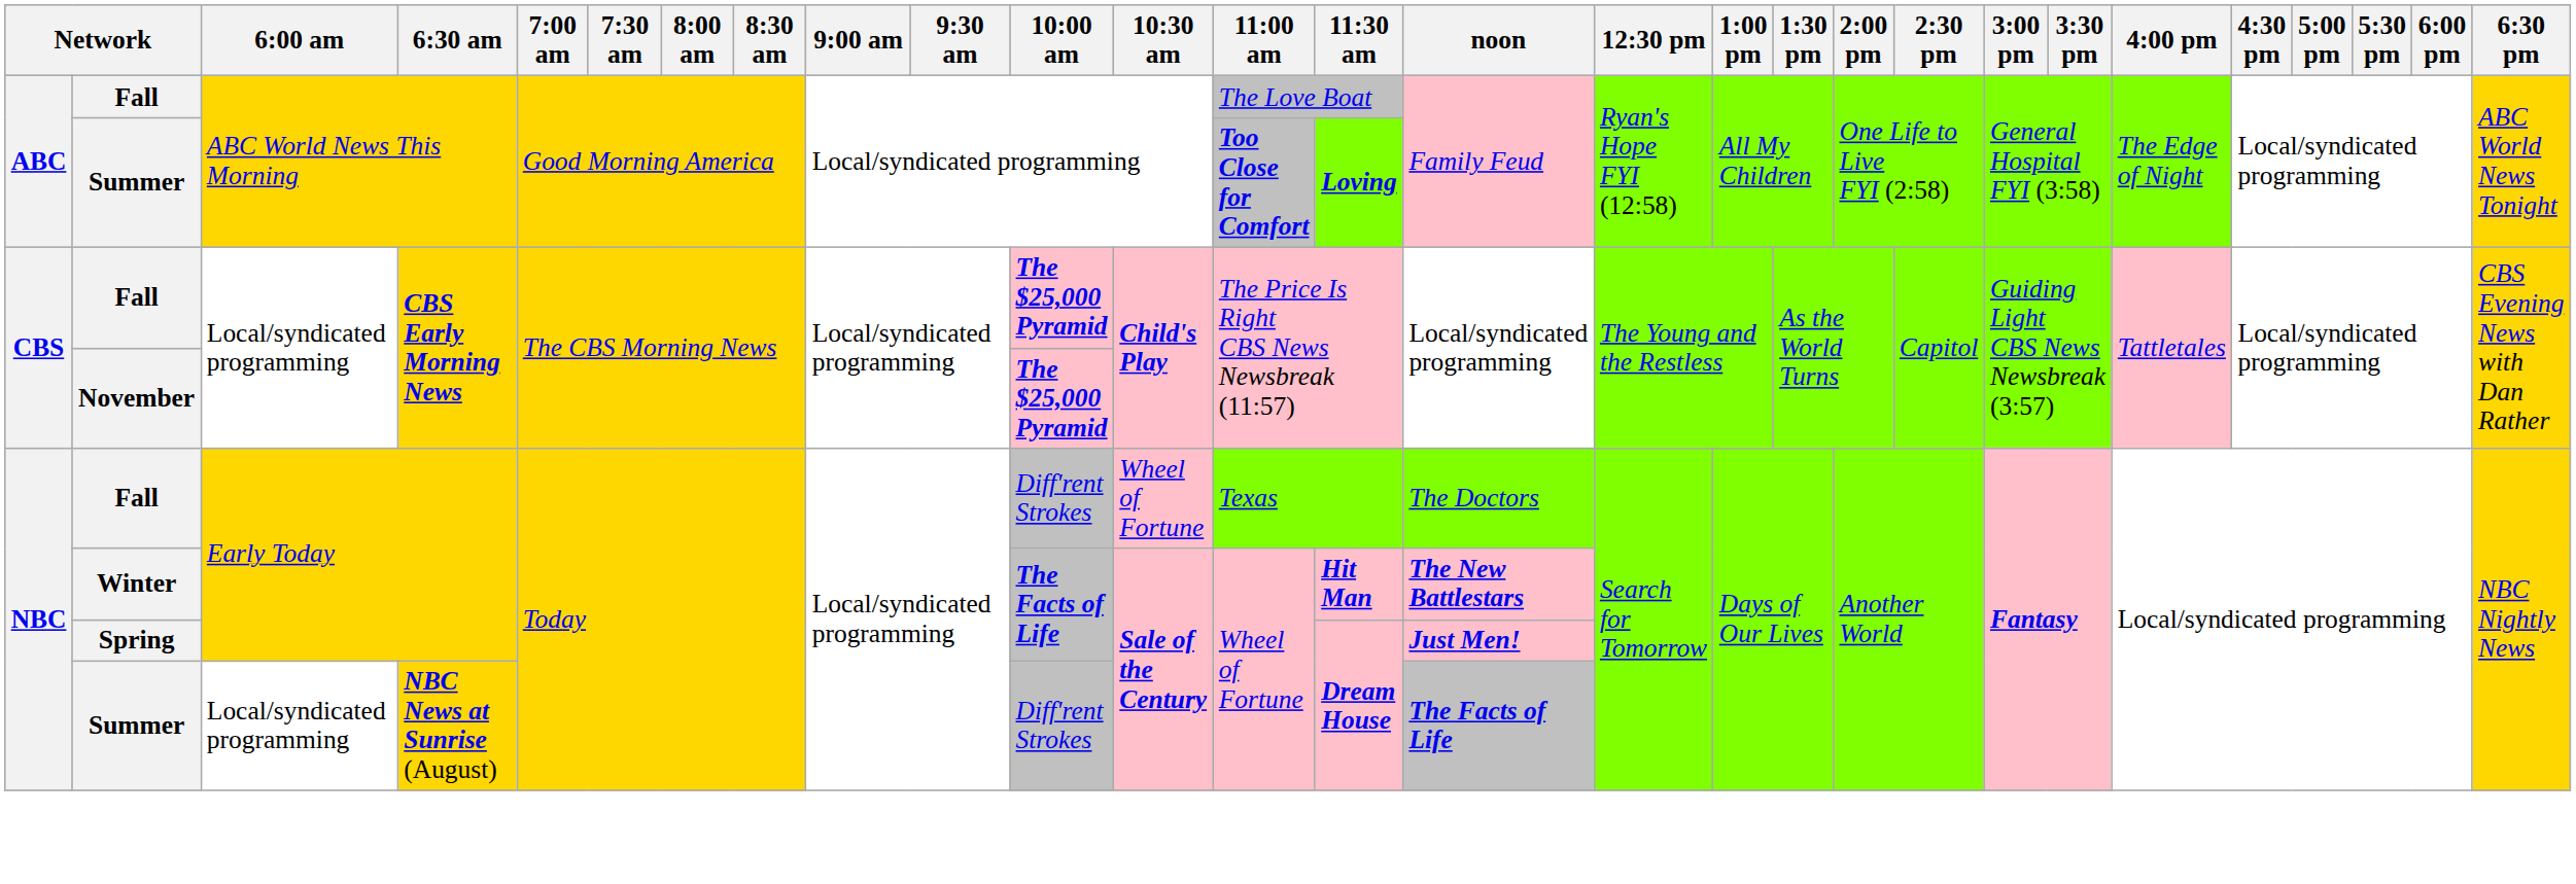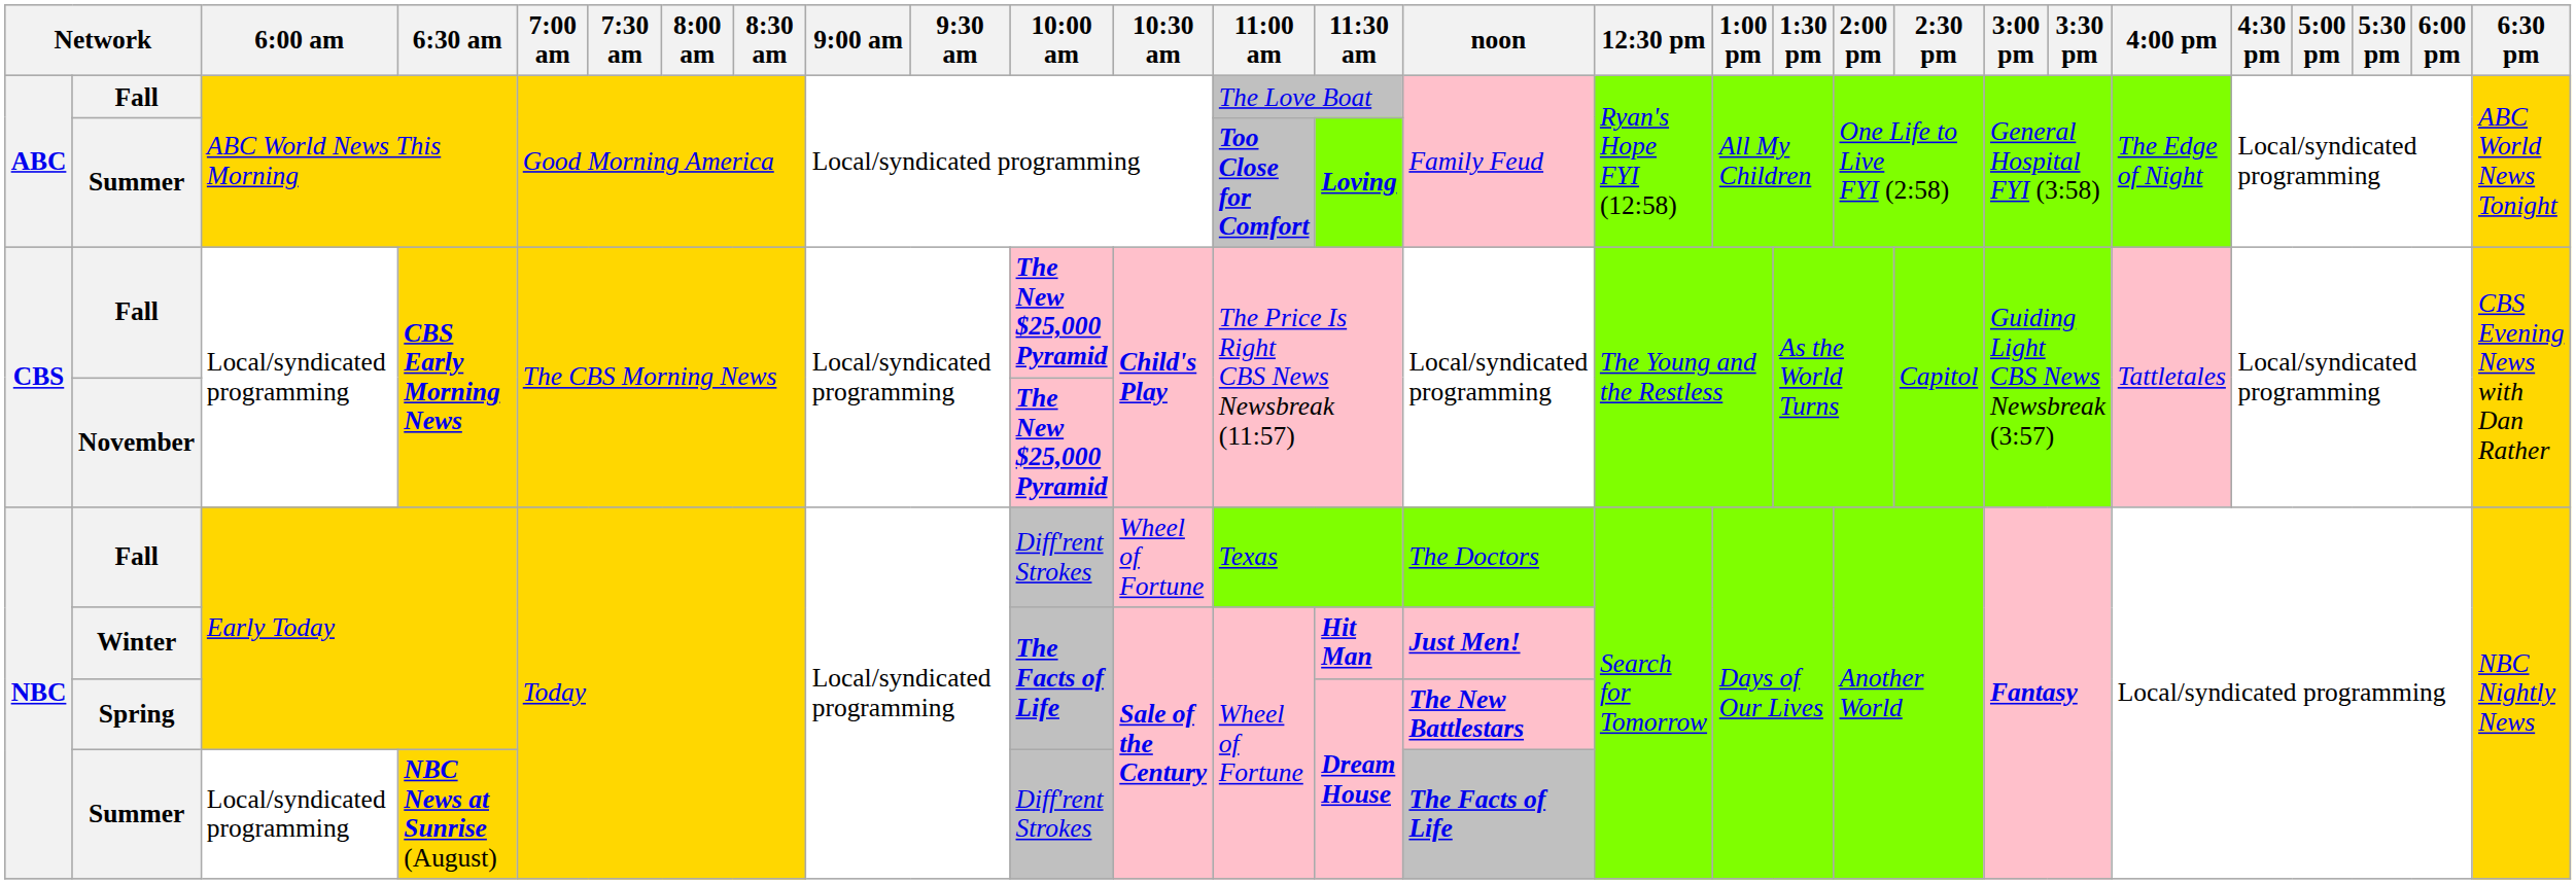 <table class=wikitable>
 <tr>
 <th bgcolor="#C0C0C0" colspan="2">Network</th>
 <th width="13%" bgcolor="#C0C0C0">6:00 am</th>
 <th width="14%" bgcolor="#C0C0C0">6:30 am</th>
 <th width="13%" bgcolor="#C0C0C0">7:00 am</th>
 <th width="14%" bgcolor="#C0C0C0">7:30 am</th>
 <th width="13%" bgcolor="#C0C0C0">8:00 am</th>
 <th width="14%" bgcolor="#C0C0C0">8:30 am</th>
 <th width="13%" bgcolor="#C0C0C0">9:00 am</th>
 <th width="14%" bgcolor="#C0C0C0">9:30 am</th>
 <th width="13%" bgcolor="#C0C0C0">10:00 am</th>
 <th width="14%" bgcolor="#C0C0C0">10:30 am</th>
 <th width="13%" bgcolor="#C0C0C0">11:00 am</th>
 <th width="14%" bgcolor="#C0C0C0">11:30 am</th>
 <th width="13%" bgcolor="#C0C0C0">noon</th>
 <th width="14%" bgcolor="#C0C0C0">12:30 pm</th>
 <th width="13%" bgcolor="#C0C0C0">1:00 pm</th>
 <th width="14%" bgcolor="#C0C0C0">1:30 pm</th>
 <th width="13%" bgcolor="#C0C0C0">2:00 pm</th>
 <th width="14%" bgcolor="#C0C0C0">2:30 pm</th>
 <th width="13%" bgcolor="#C0C0C0">3:00 pm</th>
 <th width="14%" bgcolor="#C0C0C0">3:30 pm</th>
 <th width="13%" bgcolor="#C0C0C0">4:00 pm</th>
 <th width="14%" bgcolor="#C0C0C0">4:30 pm</th>
 <th width="14%" bgcolor="#C0C0C0">5:00 pm</th>
 <th width="14%" bgcolor="#C0C0C0">5:30 pm</th>
 <th width="13%" bgcolor="#C0C0C0">6:00 pm</th>
 <th width="13%" bgcolor="#C0C0C0">6:30 pm</th>
 </tr>
 <tr>
 <th bgcolor="#C0C0C0" rowspan="2"><a href='#'>ABC</a></th>
 <th>Fall</th>
 <td bgcolor="gold" rowspan="2"colspan="2"><em><a href='#'>ABC World News This Morning</a></em></td>
 <td bgcolor="gold" rowspan="2"colspan="4"><em><a href='#'>Good Morning America</a></em></td>
 <td bgcolor="white" rowspan="2"colspan="4">Local/syndicated programming</td>
 <td bgcolor="C0C0C0" rowspan="1"colspan="2"><em><a href='#'>The Love Boat</a></em></td>
 <td bgcolor="pink" rowspan="2"><em><a href='#'>Family Feud</a></em></td>
 <td bgcolor="chartreuse" rowspan="2"><em><a href='#'>Ryan's Hope</a></em><br><em><a href='#'>FYI</a></em> (12:58)</td>
 <td bgcolor="chartreuse" rowspan="2"colspan="2"><em><a href='#'>All My Children</a></em></td>
 <td bgcolor="chartreuse" rowspan="2"colspan="2"><em><a href='#'>One Life to Live</a></em><br><em><a href='#'>FYI</a></em> (2:58)</td>
 <td bgcolor="chartreuse" rowspan="2"colspan="2"><em><a href='#'>General Hospital</a></em><br><em><a href='#'>FYI</a></em> (3:58)</td>
 <td bgcolor="chartreuse" rowspan="2"><em><a href='#'>The Edge of Night</a></em></td>
 <td bgcolor="white" rowspan="2"colspan="4">Local/syndicated programming</td>
 <td bgcolor="gold" rowspan="2"colspan="1"><em><a href='#'>ABC World News Tonight</a></em></td>
 </tr>
 <tr>
 <th>Summer</th>
 <td bgcolor="C0C0C0" rowspan="1"><strong><em><a href='#'>Too Close for Comfort</a></em></strong></td>
 <td bgcolor="chartreuse" rowspan="1"><strong><em><a href='#'>Loving</a></em></strong></td>
 </tr>
 <tr>
 <th bgcolor="#C0C0C0" rowspan="2"><a href='#'>CBS</a></th>
 <th>Fall</th>
 <td bgcolor="white"rowspan="2">Local/syndicated programming</td>
 <td bgcolor="gold"rowspan="2"colspan="1"><strong><em><a href='#'>CBS Early Morning News</a></em></strong></td>
 <td bgcolor="gold"rowspan="2"colspan="4"><em><a href='#'>The CBS Morning News</a></em></td>
 <td bgcolor="white"rowspan="2"colspan="2">Local/syndicated programming</td>
-<td bgcolor="pink"rowspan="1"><em><a href='#'><strong>The $25,000 Pyramid</strong></a></em></td>
+<td bgcolor="pink" rowspan="1"><strong><em><a href='#'>The New $25,000 Pyramid</a></em></strong></td>
 <td bgcolor="pink"rowspan="2"><strong><em><a href='#'>Child's Play</a></em></strong></td>
 <td bgcolor="pink"rowspan="2"colspan="2"><em><a href='#'>The Price Is Right</a></em><br><em><a href='#'>CBS News</a> Newsbreak</em> (11:57)</td>
 <td bgcolor="white"rowspan="2">Local/syndicated programming</td>
 <td bgcolor="chartreuse"rowspan="2"colspan="2"><em><a href='#'>The Young and the Restless</a></em></td>
 <td bgcolor="chartreuse"rowspan="2"colspan="2"><em><a href='#'>As the World Turns</a></em></td>
 <td bgcolor="chartreuse"rowspan="2"><em><a href='#'>Capitol</a></em></td>
 <td bgcolor="chartreuse"rowspan="2"colspan="2"><em><a href='#'>Guiding Light</a></em><br><em><a href='#'>CBS News</a> Newsbreak</em> (3:57)</td>
 <td bgcolor="pink"rowspan="2"><em><a href='#'>Tattletales</a></em></td>
 <td bgcolor="white"rowspan="2"colspan="4">Local/syndicated programming</td>
 <td bgcolor="gold"rowspan="2"><em><a href='#'>CBS Evening News</a> with Dan Rather</em></td>
 </tr>
 <tr>
 <th>November</th>
-<td bgcolor="pink"rowspan="1"><em><a href='#'><strong>The $25,000 Pyramid</strong></a></em></td>
+<td bgcolor="pink" rowspan="1"><strong><em><a href='#'>The New $25,000 Pyramid</a></em></strong></td>
 </tr>
 <tr>
 <th bgcolor="#C0C0C0" rowspan="4"><a href='#'>NBC</a></th>
 <th>Fall</th>
 <td bgcolor="gold"rowspan="3"colspan="2"><em><a href='#'>Early Today</a></em></td>
 <td bgcolor="gold" rowspan="4"colspan="4"><em><a href='#'>Today</a></em></td>
 <td bgcolor="white" rowspan="4"colspan="2">Local/syndicated programming</td>
 <td bgcolor="C0C0C0" rowspan="1"><em><a href='#'>Diff'rent Strokes</a></em></td>
 <td bgcolor="pink"rowspan="1"><em><a href='#'>Wheel of Fortune</a></em></td>
 <td bgcolor="chartreuse" rowspan="1"colspan="2"><em><a href='#'>Texas</a></em></td>
 <td bgcolor="chartreuse"rowspan="1"><em><a href='#'>The Doctors</a></em></td>
 <td bgcolor="chartreuse" rowspan="4"><em><a href='#'>Search for Tomorrow</a></em></td>
 <td bgcolor="chartreuse" rowspan="4"colspan="2"><em><a href='#'>Days of Our Lives</a></em></td>
 <td bgcolor="chartreuse" rowspan="4"colspan="2"><em><a href='#'>Another World</a></em></td>
 <td bgcolor="pink" rowspan="4"colspan="2"><strong><em><a href='#'>Fantasy</a></em></strong></td>
 <td bgcolor="white" rowspan="4"colspan="5">Local/syndicated programming</td>
 <td bgcolor="gold"rowspan="4"><em><a href='#'>NBC Nightly News</a></em></td>
 </tr>
 <tr>
 <th>Winter</th>
 <td bgcolor="C0C0C0"rowspan="2"><strong><em><a href='#'>The Facts of Life</a></em></strong></td>
 <td bgcolor="pink"rowspan="3"><strong><em><a href='#'>Sale of the Century</a></em></strong></td>
 <td bgcolor="pink"rowspan="3"><em><a href='#'>Wheel of Fortune</a></em></td>
 <td bgcolor="pink"><strong><em><a href='#'>Hit Man</a></em></strong></td>
-<td bgcolor="pink"rowspan="1"><strong><em><a href='#'>The New Battlestars</a></em></strong></td>
+<td bgcolor="pink"><strong><em><a href='#'>Just Men!</a></em></strong></td>
 </tr>
 <tr>
 <th>Spring</th>
 <td bgcolor="pink"rowspan="2"><strong><em><a href='#'>Dream House</a></em></strong></td>
-<td bgcolor="pink"><strong><em><a href='#'>Just Men!</a></em></strong></td>
+<td bgcolor="pink"rowspan="1"><strong><em><a href='#'>The New Battlestars</a></em></strong></td>
 </tr>
 <tr>
 <th>Summer</th>
 <td bgcolor="white"rowspan="2">Local/syndicated programming</td>
 <td bgcolor="gold"rowspan="1"colspan="1"><strong><em><a href='#'>NBC News at Sunrise</a></em></strong> (August)</td>
 <td bgcolor="C0C0C0"rowspan="1"><em><a href='#'>Diff'rent Strokes</a></em></td>
 <td bgcolor="C0C0C0"rowspan="1"><strong><em><a href='#'>The Facts of Life</a></em></strong></td>
 </tr>
 </table>
